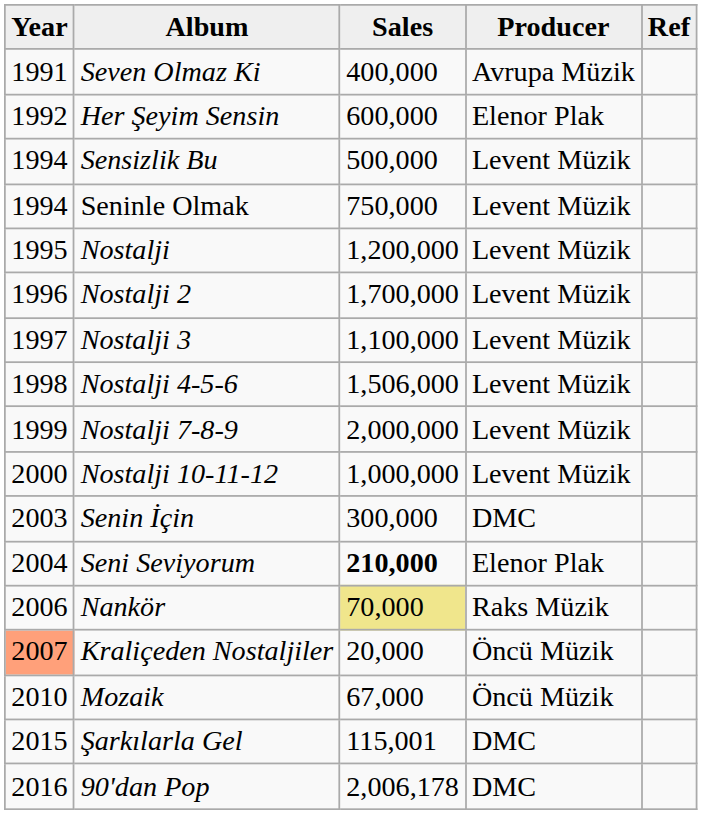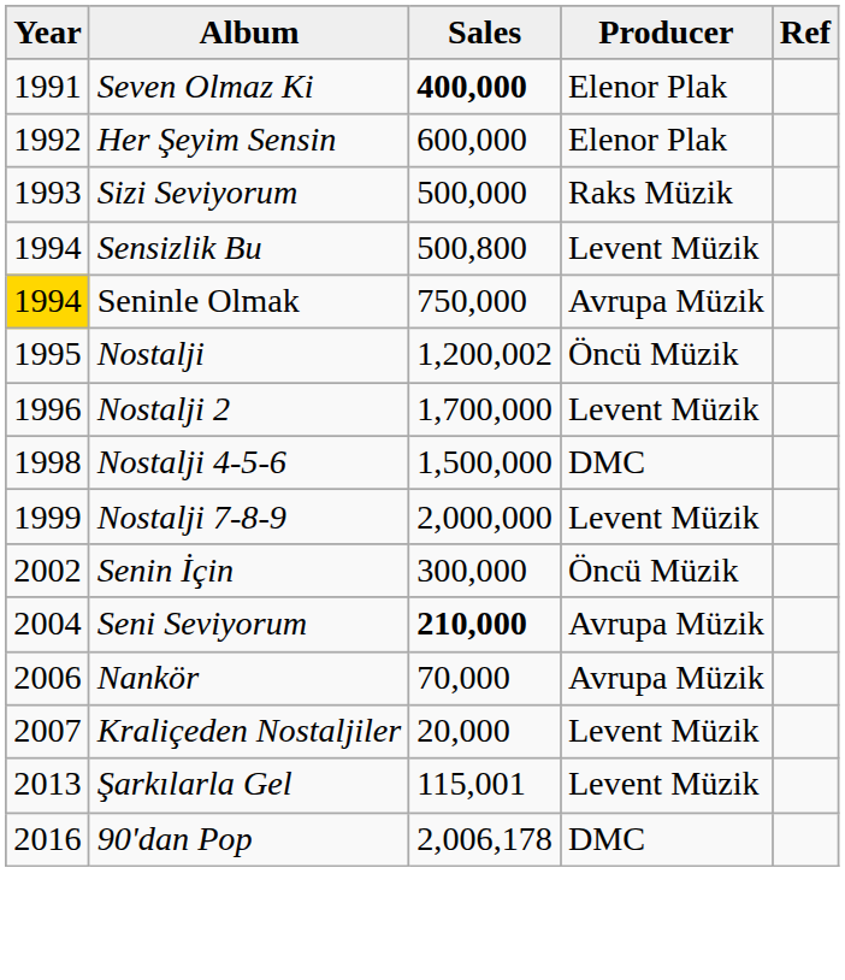 <table class="wikitable sortable">
 <tr>
 <th style="background:#efefef;">Year</th>
 <th style="background:#efefef;">Album</th>
 <th style="background:#efefef;">Sales</th>
 <th style="background:#efefef;">Producer</th>
 <th style="background:#efefef;">Ref</th>
 </tr>
 <tr>
 <td>1991</td>
 <td><em>Seven Olmaz Ki</em></td>
-<td>400,000</td>
-<td>Avrupa Müzik</td>
+<td><strong>400,000</strong></td>
+<td>Elenor Plak</td>
 <td></td>
 </tr>
 <tr>
 <td>1992</td>
 <td><em>Her Şeyim Sensin</em></td>
 <td>600,000</td>
 <td>Elenor Plak</td>
 <td></td>
 </tr>
 <tr>
+<td>1993</td>
+<td><em>Sizi Seviyorum</em></td>
+<td>500,000</td>
+<td>Raks Müzik</td>
+<td></td>
+</tr>
+<tr>
 <td>1994</td>
 <td><em>Sensizlik Bu</em></td>
-<td>500,000</td>
+<td>500,800</td>
 <td>Levent Müzik</td>
 <td></td>
 </tr>
 <tr>
-<td>1994</td>
+<td style="background: gold;">1994</td>
 <td>Seninle Olmak</td>
 <td>750,000</td>
-<td>Levent Müzik</td>
+<td>Avrupa Müzik</td>
 <td></td>
 </tr>
 <tr>
 <td>1995</td>
 <td><em>Nostalji</em></td>
-<td>1,200,000</td>
-<td>Levent Müzik</td>
+<td>1,200,002</td>
+<td>Öncü Müzik</td>
 <td></td>
 </tr>
 <tr>
 <td>1996</td>
 <td><em>Nostalji 2</em></td>
 <td>1,700,000</td>
 <td>Levent Müzik</td>
 <td></td>
 </tr>
 <tr>
-<td>1997</td>
-<td><em>Nostalji 3</em></td>
-<td>1,100,000</td>
-<td>Levent Müzik</td>
-<td></td>
-</tr>
-<tr>
 <td>1998</td>
 <td><em>Nostalji 4-5-6</em></td>
-<td>1,506,000</td>
-<td>Levent Müzik</td>
+<td>1,500,000</td>
+<td>DMC</td>
 <td></td>
 </tr>
 <tr>
 <td>1999</td>
 <td><em>Nostalji 7-8-9</em></td>
 <td>2,000,000</td>
 <td>Levent Müzik</td>
 <td></td>
 </tr>
 <tr>
-<td>2000</td>
-<td><em>Nostalji 10-11-12</em></td>
-<td>1,000,000</td>
-<td>Levent Müzik</td>
-<td></td>
-</tr>
-<tr>
-<td>2003</td>
+<td>2002</td>
 <td><em>Senin İçin</em></td>
 <td>300,000</td>
-<td>DMC</td>
+<td>Öncü Müzik</td>
 <td></td>
 </tr>
 <tr>
 <td>2004</td>
 <td><em>Seni Seviyorum</em></td>
 <td><strong>210,000</strong></td>
-<td>Elenor Plak</td>
+<td>Avrupa Müzik</td>
 <td></td>
 </tr>
 <tr>
 <td>2006</td>
 <td><em>Nankör</em></td>
-<td style="background: khaki;">70,000</td>
-<td>Raks Müzik</td>
+<td>70,000</td>
+<td>Avrupa Müzik</td>
 <td></td>
 </tr>
 <tr>
-<td style="background: lightsalmon;">2007</td>
+<td>2007</td>
 <td><em>Kraliçeden Nostaljiler</em></td>
 <td>20,000</td>
-<td>Öncü Müzik</td>
+<td>Levent Müzik</td>
 <td></td>
 </tr>
 <tr>
-<td>2010</td>
-<td><em>Mozaik</em></td>
-<td>67,000</td>
-<td>Öncü Müzik</td>
-<td></td>
-</tr>
-<tr>
-<td>2015</td>
+<td>2013</td>
 <td><em>Şarkılarla Gel</em></td>
 <td>115,001</td>
-<td>DMC</td>
+<td>Levent Müzik</td>
 <td></td>
 </tr>
 <tr>
 <td>2016</td>
 <td><em>90'dan Pop</em></td>
 <td>2,006,178</td>
 <td>DMC</td>
 <td></td>
 </tr>
 </table>
